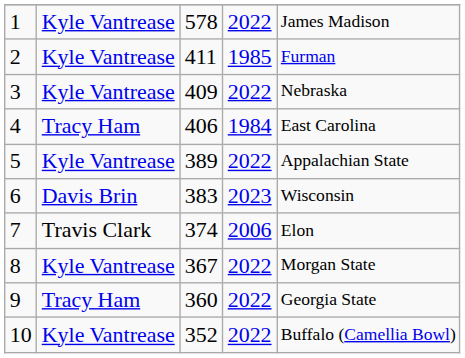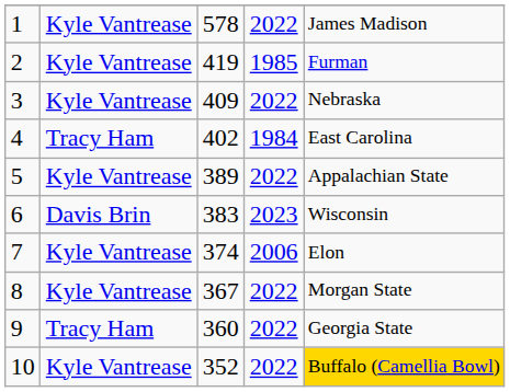 <table class="wikitable">
 <tr>
 </tr>
 <tr>
 <td>1</td>
 <td><a href='#'>Kyle Vantrease</a></td>
 <td>578</td>
 <td><a href='#'>2022</a></td>
 <td style="font-size:80%;">James Madison</td>
 </tr>
 <tr>
 <td>2</td>
 <td><a href='#'>Kyle Vantrease</a></td>
-<td>411</td>
+<td>419</td>
 <td><a href='#'>1985</a></td>
 <td style="font-size:80%;"><a href='#'>Furman</a></td>
 </tr>
 <tr>
 <td>3</td>
 <td><a href='#'>Kyle Vantrease</a></td>
 <td>409</td>
 <td><a href='#'>2022</a></td>
 <td style="font-size:80%;">Nebraska</td>
 </tr>
 <tr>
 <td>4</td>
 <td><a href='#'>Tracy Ham</a></td>
-<td>406</td>
+<td>402</td>
 <td><a href='#'>1984</a></td>
 <td style="font-size:80%;">East Carolina</td>
 </tr>
 <tr>
 <td>5</td>
 <td><a href='#'>Kyle Vantrease</a></td>
 <td>389</td>
 <td><a href='#'>2022</a></td>
 <td style="font-size:80%;">Appalachian State</td>
 </tr>
 <tr>
 <td>6</td>
 <td><a href='#'>Davis Brin</a></td>
 <td>383</td>
 <td><a href='#'>2023</a></td>
 <td style="font-size:80%;">Wisconsin</td>
 </tr>
 <tr>
 <td>7</td>
-<td>Travis Clark</td>
+<td><a href='#'>Kyle Vantrease</a></td>
 <td>374</td>
 <td><a href='#'>2006</a></td>
 <td style="font-size:80%;">Elon</td>
 </tr>
 <tr>
 <td>8</td>
 <td><a href='#'>Kyle Vantrease</a></td>
 <td>367</td>
 <td><a href='#'>2022</a></td>
 <td style="font-size:80%;">Morgan State</td>
 </tr>
 <tr>
 <td>9</td>
 <td><a href='#'>Tracy Ham</a></td>
 <td>360</td>
 <td><a href='#'>2022</a></td>
 <td style="font-size:80%;">Georgia State</td>
 </tr>
 <tr>
 <td>10</td>
 <td><a href='#'>Kyle Vantrease</a></td>
 <td>352</td>
 <td><a href='#'>2022</a></td>
-<td style="font-size:80%;">Buffalo (<a href='#'>Camellia Bowl</a>)</td>
+<td style="background: gold; font-size:80%;">Buffalo (<a href='#'>Camellia Bowl</a>)</td>
 </tr>
 </table>
